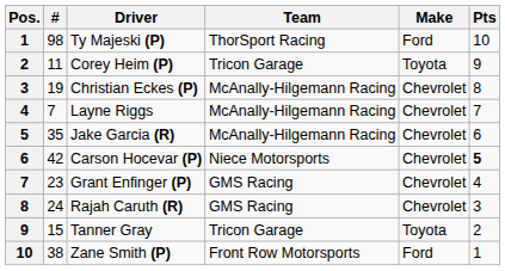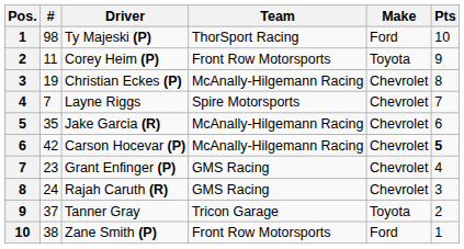 <table class="wikitable" style="font-size:95%">
 <tr>
 <th>Pos.</th>
 <th>#</th>
 <th>Driver</th>
 <th>Team</th>
 <th>Make</th>
 <th>Pts</th>
 </tr>
 <tr>
 <th>1</th>
 <td>98</td>
 <td>Ty Majeski <strong>(P)</strong></td>
 <td>ThorSport Racing</td>
 <td>Ford</td>
 <td>10</td>
 </tr>
 <tr>
 <th>2</th>
 <td>11</td>
 <td>Corey Heim <strong>(P)</strong></td>
-<td>Tricon Garage</td>
+<td>Front Row Motorsports</td>
 <td>Toyota</td>
 <td>9</td>
 </tr>
 <tr>
 <th>3</th>
 <td>19</td>
 <td>Christian Eckes <strong>(P)</strong></td>
 <td>McAnally-Hilgemann Racing</td>
 <td>Chevrolet</td>
 <td>8</td>
 </tr>
 <tr>
 <th>4</th>
 <td>7</td>
 <td>Layne Riggs</td>
-<td>McAnally-Hilgemann Racing</td>
+<td>Spire Motorsports</td>
 <td>Chevrolet</td>
 <td>7</td>
 </tr>
 <tr>
 <th>5</th>
 <td>35</td>
 <td>Jake Garcia <strong>(R)</strong></td>
 <td>McAnally-Hilgemann Racing</td>
 <td>Chevrolet</td>
 <td>6</td>
 </tr>
 <tr>
 <th>6</th>
 <td>42</td>
 <td>Carson Hocevar <strong>(P)</strong></td>
-<td>Niece Motorsports</td>
+<td>McAnally-Hilgemann Racing</td>
 <td>Chevrolet</td>
 <td><strong>5</strong></td>
 </tr>
 <tr>
 <th>7</th>
 <td>23</td>
 <td>Grant Enfinger <strong>(P)</strong></td>
 <td>GMS Racing</td>
 <td>Chevrolet</td>
 <td>4</td>
 </tr>
 <tr>
 <th>8</th>
 <td>24</td>
 <td>Rajah Caruth <strong>(R)</strong></td>
 <td>GMS Racing</td>
 <td>Chevrolet</td>
 <td>3</td>
 </tr>
 <tr>
 <th>9</th>
-<td>15</td>
+<td>37</td>
 <td>Tanner Gray</td>
 <td>Tricon Garage</td>
 <td>Toyota</td>
 <td>2</td>
 </tr>
 <tr>
 <th>10</th>
 <td>38</td>
 <td>Zane Smith <strong>(P)</strong></td>
 <td>Front Row Motorsports</td>
 <td>Ford</td>
 <td>1</td>
 </tr>
 </table>
